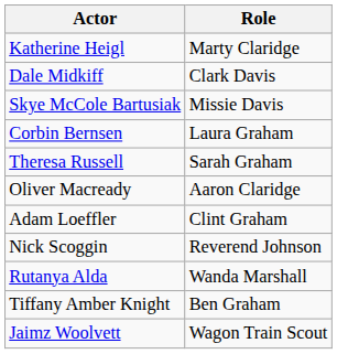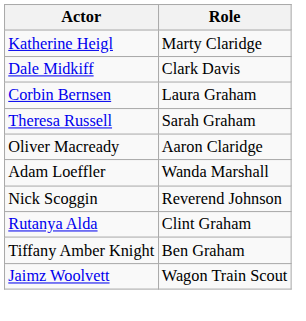 <table class="wikitable">
 <tr>
 <th>Actor</th>
 <th>Role</th>
 </tr>
 <tr>
 <td><a href='#'>Katherine Heigl</a></td>
 <td>Marty Claridge</td>
 </tr>
 <tr>
 <td><a href='#'>Dale Midkiff</a></td>
 <td>Clark Davis</td>
-</tr>
-<tr>
-<td><a href='#'>Skye McCole Bartusiak</a></td>
-<td>Missie Davis</td>
 </tr>
 <tr>
 <td><a href='#'>Corbin Bernsen</a></td>
 <td>Laura Graham</td>
 </tr>
 <tr>
 <td><a href='#'>Theresa Russell</a></td>
 <td>Sarah Graham</td>
 </tr>
 <tr>
 <td>Oliver Macready</td>
 <td>Aaron Claridge</td>
 </tr>
 <tr>
 <td>Adam Loeffler</td>
-<td>Clint Graham</td>
+<td>Wanda Marshall</td>
 </tr>
 <tr>
 <td>Nick Scoggin</td>
 <td>Reverend Johnson</td>
 </tr>
 <tr>
 <td><a href='#'>Rutanya Alda</a></td>
-<td>Wanda Marshall</td>
+<td>Clint Graham</td>
 </tr>
 <tr>
 <td>Tiffany Amber Knight</td>
 <td>Ben Graham</td>
 </tr>
 <tr>
 <td><a href='#'>Jaimz Woolvett</a></td>
 <td>Wagon Train Scout</td>
 </tr>
 </table>
